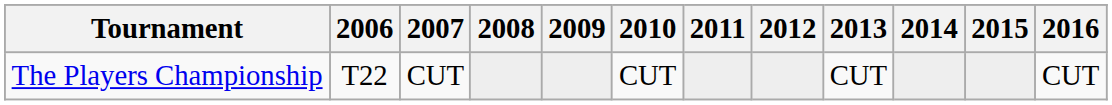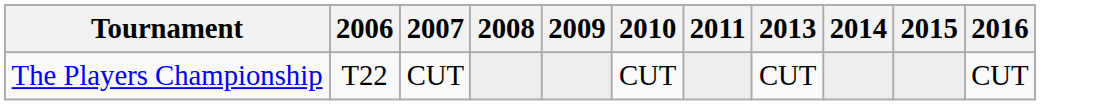 <table class="wikitable" style="font-size:95%;text-align:center;">
 <tr>
 <th>Tournament</th>
 <th>2006</th>
 <th>2007</th>
 <th>2008</th>
 <th>2009</th>
 <th>2010</th>
 <th>2011</th>
-<th>2012</th>
 <th>2013</th>
 <th>2014</th>
 <th>2015</th>
 <th>2016</th>
 </tr>
 <tr>
 <td align=left><a href='#'>The Players Championship</a></td>
 <td>T22</td>
 <td>CUT</td>
 <td style="background:#eeeeee;"></td>
 <td style="background:#eeeeee;"></td>
 <td>CUT</td>
 <td style="background:#eeeeee;"></td>
-<td style="background:#eeeeee;"></td>
 <td>CUT</td>
 <td style="background:#eeeeee;"></td>
 <td style="background:#eeeeee;"></td>
 <td>CUT</td>
 </tr>
 </table>
